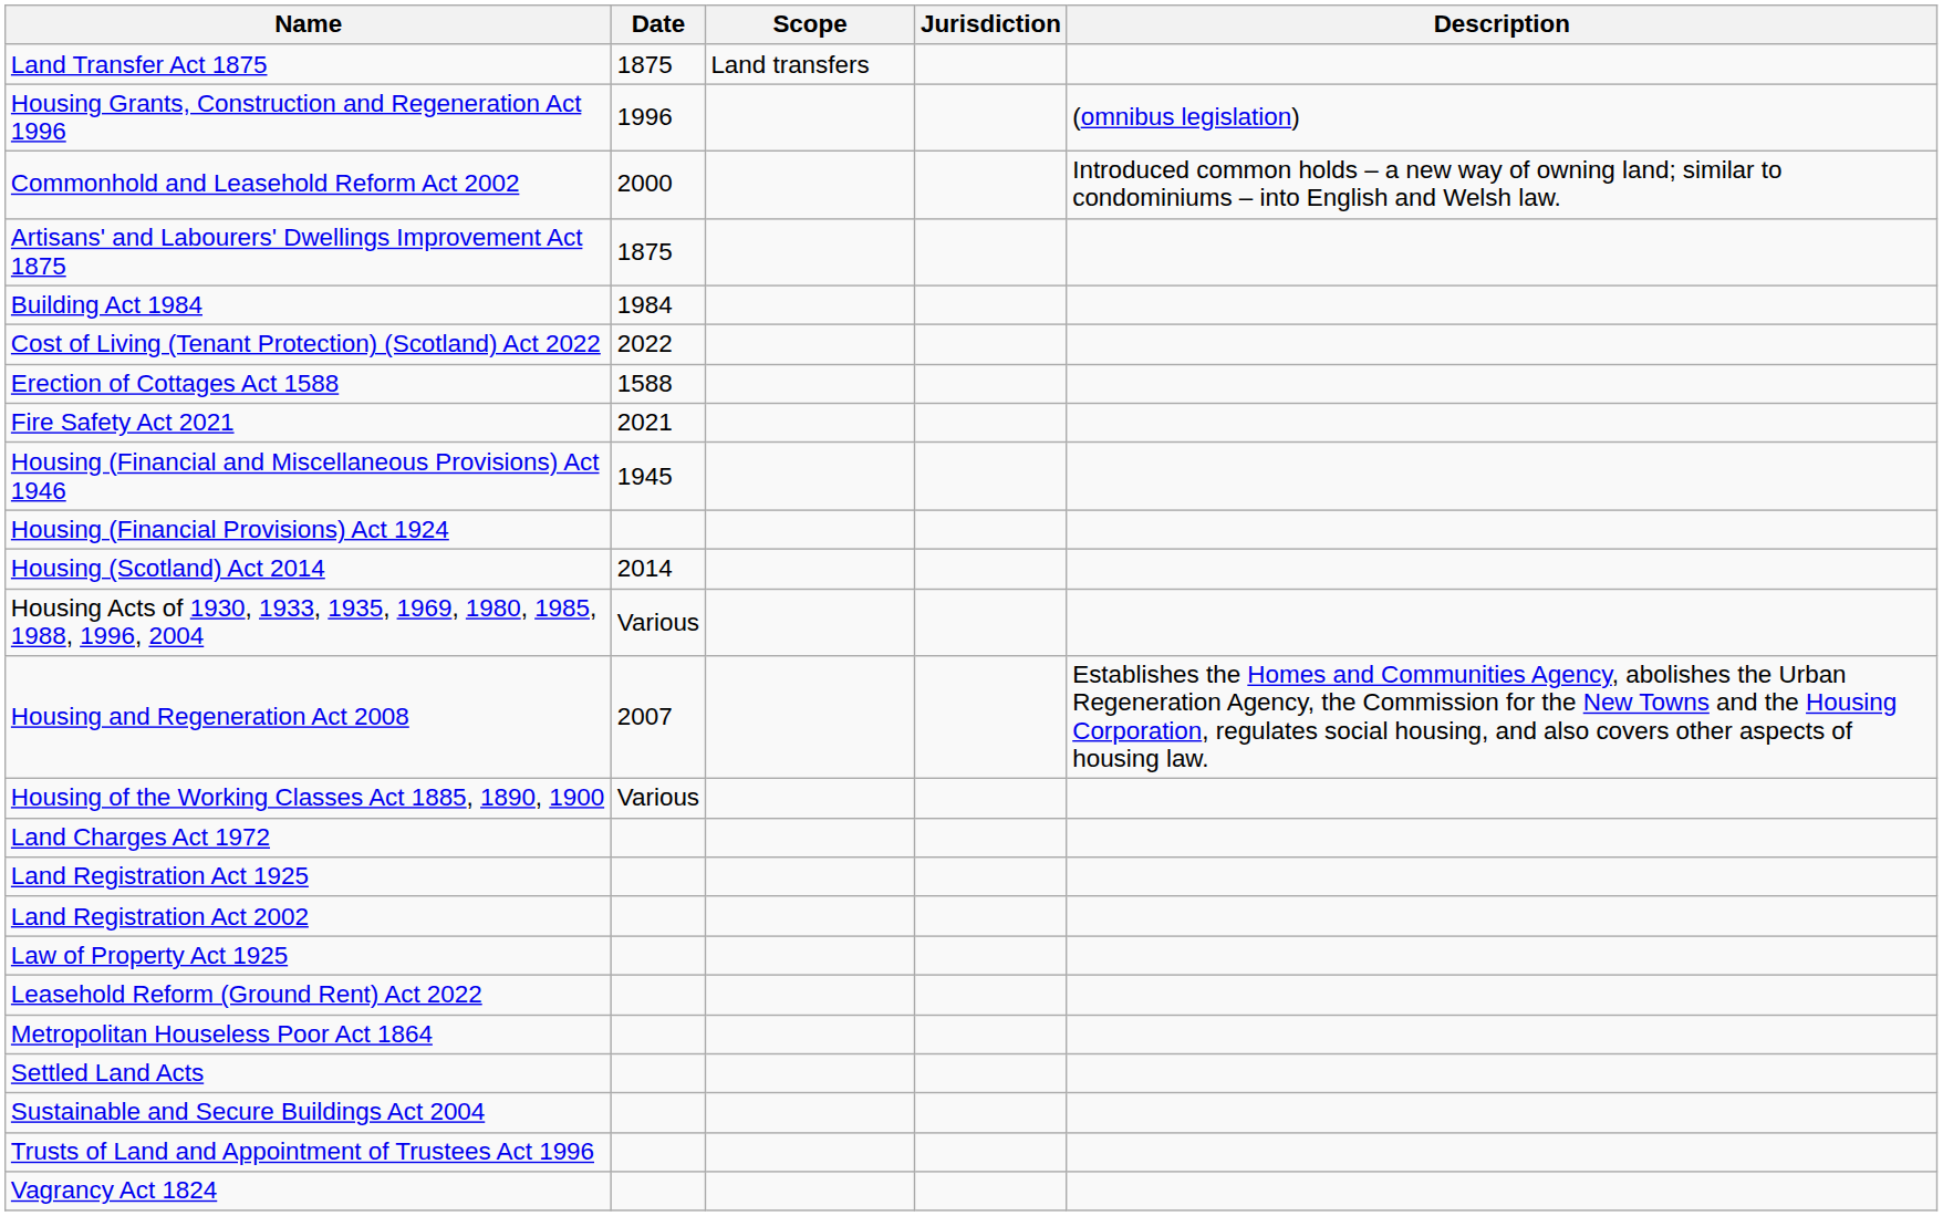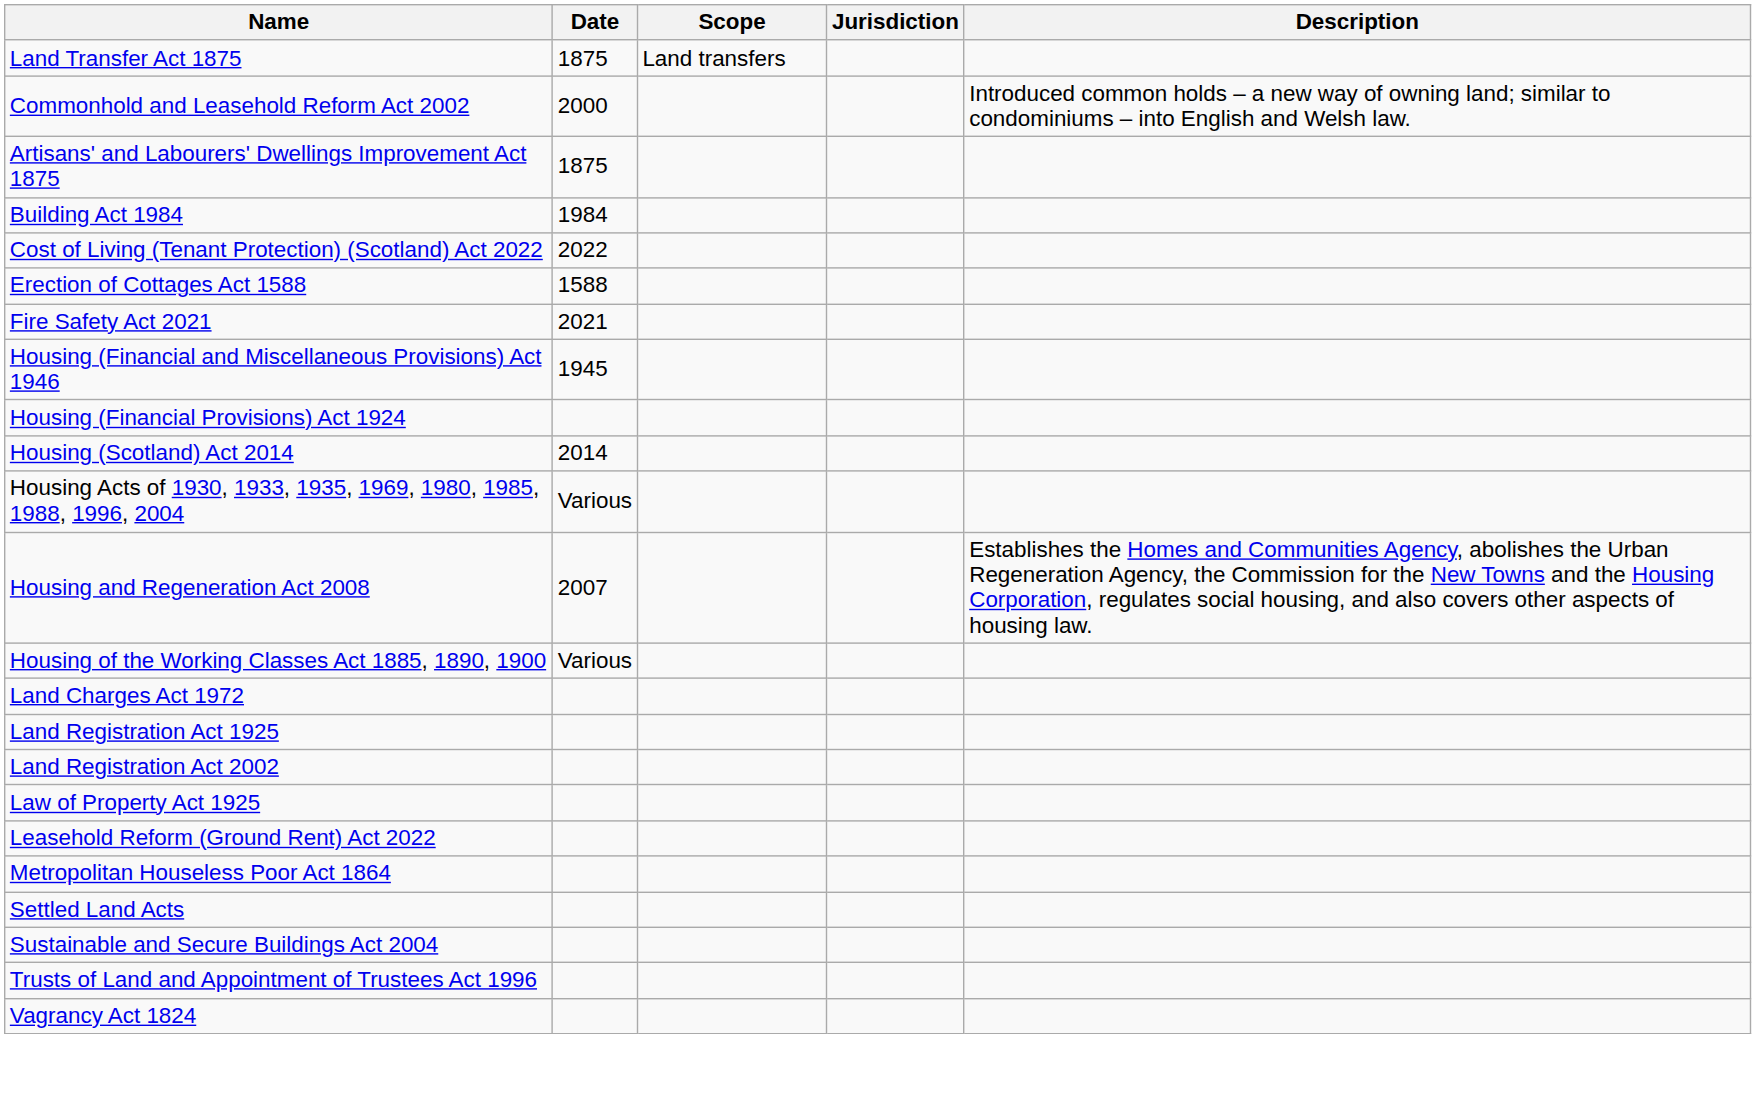 <table class="wikitable sortable">
 <tr>
 <th>Name</th>
 <th>Date</th>
 <th>Scope</th>
 <th>Jurisdiction</th>
 <th>Description</th>
 </tr>
 <tr>
 <td style="width:24em;"><a href='#'>Land Transfer Act 1875</a></td>
 <td style="width:3em;">1875</td>
 <td style="width:8em;">Land transfers</td>
 <td></td>
 <td></td>
-</tr>
-<tr>
-<td><a href='#'>Housing Grants, Construction and Regeneration Act 1996</a></td>
-<td>1996</td>
-<td></td>
-<td></td>
-<td>(<a href='#'>omnibus legislation</a>) </td>
 </tr>
 <tr>
 <td><a href='#'>Commonhold and Leasehold Reform Act 2002</a></td>
 <td>2000</td>
 <td></td>
 <td><br></td>
 <td>Introduced common holds – a new way of owning land; similar to condominiums – into English and Welsh law.</td>
 </tr>
 <tr>
 <td><a href='#'>Artisans' and Labourers' Dwellings Improvement Act 1875</a></td>
 <td>1875</td>
 <td></td>
 <td></td>
 <td></td>
 </tr>
 <tr>
 <td><a href='#'>Building Act 1984</a></td>
 <td>1984</td>
 <td></td>
 <td><br></td>
 <td></td>
 </tr>
 <tr>
 <td><a href='#'>Cost of Living (Tenant Protection) (Scotland) Act 2022</a></td>
 <td>2022</td>
 <td></td>
 <td></td>
 <td></td>
 </tr>
 <tr>
 <td><a href='#'>Erection of Cottages Act 1588</a></td>
 <td>1588</td>
 <td></td>
 <td></td>
 <td></td>
 </tr>
 <tr>
 <td><a href='#'>Fire Safety Act 2021</a></td>
 <td>2021</td>
 <td></td>
 <td><br></td>
 <td></td>
 </tr>
 <tr>
 <td><a href='#'>Housing (Financial and Miscellaneous Provisions) Act 1946</a></td>
 <td>1945</td>
 <td></td>
 <td></td>
 <td></td>
 </tr>
 <tr>
 <td><a href='#'>Housing (Financial Provisions) Act 1924</a></td>
 <td></td>
 <td></td>
 <td></td>
 <td></td>
 </tr>
 <tr>
 <td><a href='#'>Housing (Scotland) Act 2014</a></td>
 <td>2014</td>
 <td></td>
 <td></td>
 <td></td>
 </tr>
 <tr>
 <td>Housing Acts of <a href='#'>1930</a>, <a href='#'>1933</a>, <a href='#'>1935</a>, <a href='#'>1969</a>, <a href='#'>1980</a>, <a href='#'>1985</a>, <a href='#'>1988</a>, <a href='#'>1996</a>, <a href='#'>2004</a></td>
 <td>Various</td>
 <td></td>
 <td></td>
 <td></td>
 </tr>
 <tr>
 <td><a href='#'>Housing and Regeneration Act 2008</a></td>
 <td>2007</td>
 <td></td>
 <td></td>
 <td>Establishes the <a href='#'>Homes and Communities Agency</a>, abolishes the Urban Regeneration Agency, the Commission for the <a href='#'>New Towns</a> and the <a href='#'>Housing Corporation</a>, regulates social housing, and also covers other aspects of housing law.</td>
 </tr>
 <tr>
 <td><a href='#'>Housing of the Working Classes Act 1885</a>, <a href='#'>1890</a>, <a href='#'>1900</a></td>
 <td>Various</td>
 <td></td>
 <td></td>
 <td></td>
 </tr>
 <tr>
 <td><a href='#'>Land Charges Act 1972</a></td>
 <td></td>
 <td></td>
 <td></td>
 <td></td>
 </tr>
 <tr>
 <td><a href='#'>Land Registration Act 1925</a></td>
 <td></td>
 <td></td>
 <td></td>
 <td></td>
 </tr>
 <tr>
 <td><a href='#'>Land Registration Act 2002</a></td>
 <td></td>
 <td></td>
 <td></td>
 <td></td>
 </tr>
 <tr>
 <td><a href='#'>Law of Property Act 1925</a></td>
 <td></td>
 <td></td>
 <td></td>
 <td></td>
 </tr>
 <tr>
 <td><a href='#'>Leasehold Reform (Ground Rent) Act 2022</a></td>
 <td></td>
 <td></td>
 <td></td>
 <td></td>
 </tr>
 <tr>
 <td><a href='#'>Metropolitan Houseless Poor Act 1864</a></td>
 <td></td>
 <td></td>
 <td></td>
 <td></td>
 </tr>
 <tr>
 <td><a href='#'>Settled Land Acts</a></td>
 <td></td>
 <td></td>
 <td></td>
 <td></td>
 </tr>
 <tr>
 <td><a href='#'>Sustainable and Secure Buildings Act 2004</a></td>
 <td></td>
 <td></td>
 <td></td>
 <td></td>
 </tr>
 <tr>
 <td><a href='#'>Trusts of Land and Appointment of Trustees Act 1996</a></td>
 <td></td>
 <td></td>
 <td></td>
 <td></td>
 </tr>
 <tr>
 <td><a href='#'>Vagrancy Act 1824</a></td>
 <td></td>
 <td></td>
 <td></td>
 <td></td>
 </tr>
 </table>
